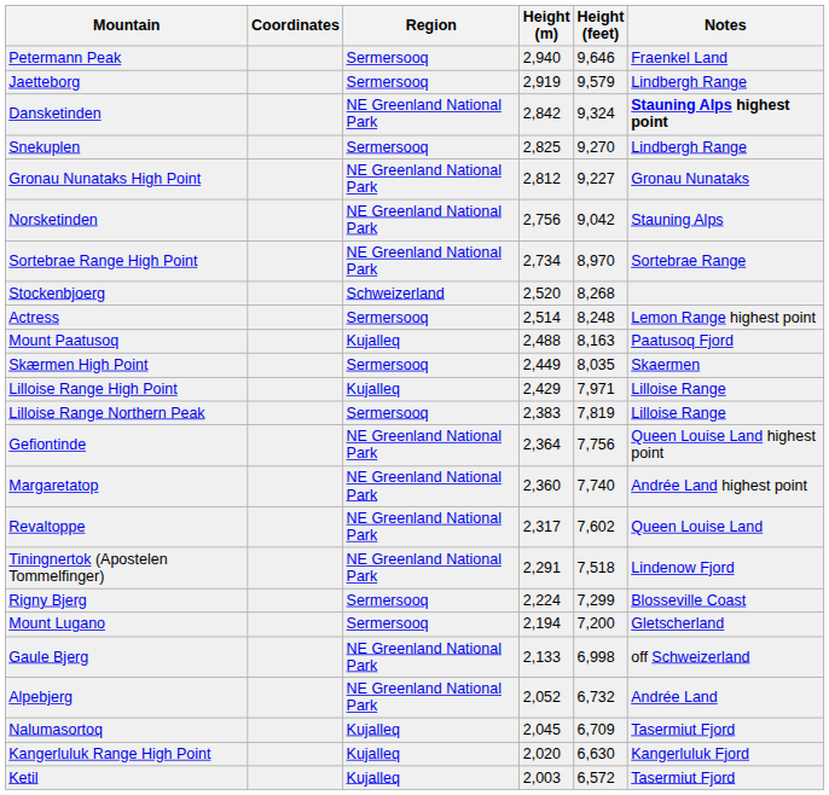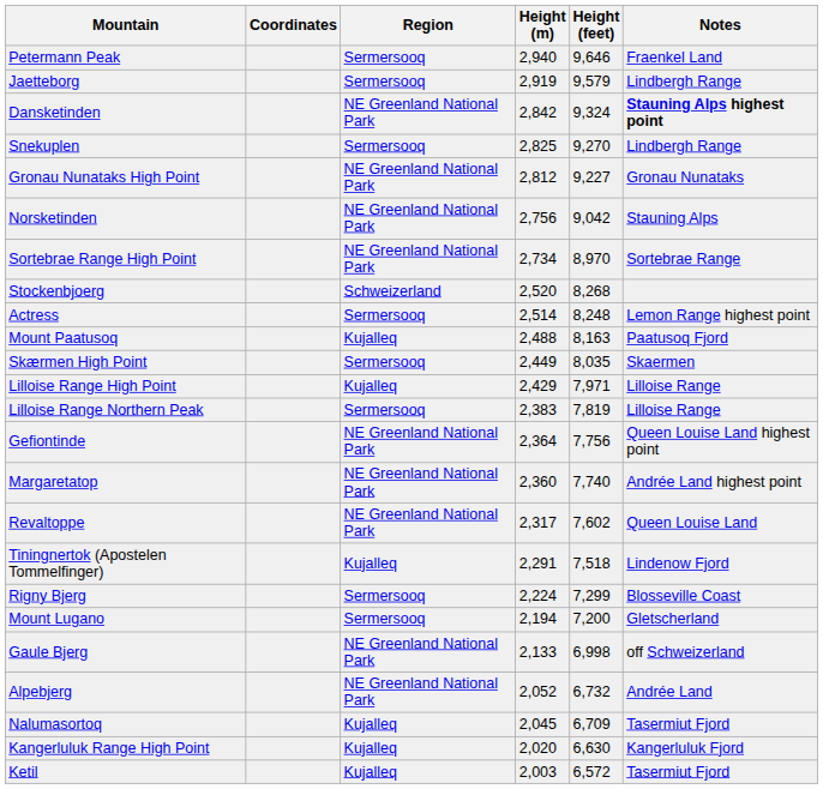 <table class="wikitable sortable" style="border-collapse: collapse; background:#f0f0f0;">
 <tr>
 <th width="250">Mountain</th>
 <th>Coordinates</th>
 <th width="180">Region</th>
 <th width="50">Height (m)</th>
 <th width="50">Height (feet)</th>
 <th width="200">Notes</th>
 </tr>
 <tr>
 <td><a href='#'>Petermann Peak</a></td>
 <td></td>
 <td><a href='#'>Sermersooq</a></td>
 <td>2,940</td>
 <td align="left">9,646</td>
 <td align="left"><a href='#'>Fraenkel Land</a></td>
 </tr>
 <tr>
 <td><a href='#'>Jaetteborg</a></td>
 <td></td>
 <td><a href='#'>Sermersooq</a></td>
 <td>2,919</td>
 <td align="left">9,579</td>
 <td align="left"><a href='#'>Lindbergh Range</a></td>
 </tr>
 <tr>
 <td><a href='#'>Dansketinden</a></td>
 <td></td>
 <td><a href='#'>NE Greenland National Park</a></td>
 <td>2,842</td>
 <td align="left">9,324</td>
 <td align="left"><strong> <a href='#'>Stauning Alps</a> highest point</strong></td>
 </tr>
 <tr>
 <td><a href='#'>Snekuplen</a></td>
 <td></td>
 <td><a href='#'>Sermersooq</a></td>
 <td>2,825</td>
 <td align="left">9,270</td>
 <td align="left"><a href='#'>Lindbergh Range</a></td>
 </tr>
 <tr>
 <td><a href='#'>Gronau Nunataks High Point</a></td>
 <td></td>
 <td><a href='#'>NE Greenland National Park</a></td>
 <td>2,812</td>
 <td align="left">9,227</td>
 <td align="left"><a href='#'>Gronau Nunataks</a></td>
 </tr>
 <tr>
 <td><a href='#'>Norsketinden</a></td>
 <td></td>
 <td><a href='#'>NE Greenland National Park</a></td>
 <td>2,756</td>
 <td align="left">9,042</td>
 <td align="left"> <a href='#'>Stauning Alps</a></td>
 </tr>
 <tr>
 <td><a href='#'>Sortebrae Range High Point</a></td>
 <td></td>
 <td><a href='#'>NE Greenland National Park</a></td>
 <td>2,734</td>
 <td align="left">8,970</td>
 <td align="left"> <a href='#'>Sortebrae Range</a></td>
 </tr>
 <tr>
 <td><a href='#'>Stockenbjoerg</a></td>
 <td></td>
 <td><a href='#'>Schweizerland</a></td>
 <td>2,520</td>
 <td align="left">8,268</td>
 <td align="left"></td>
 </tr>
 <tr>
 <td><a href='#'>Actress</a></td>
 <td></td>
 <td><a href='#'>Sermersooq</a></td>
 <td>2,514</td>
 <td align="left">8,248</td>
 <td align="left"> <a href='#'>Lemon Range</a> highest point</td>
 </tr>
 <tr>
 <td><a href='#'>Mount Paatusoq</a></td>
 <td></td>
 <td><a href='#'>Kujalleq</a></td>
 <td>2,488</td>
 <td align="left">8,163</td>
 <td align="left"><a href='#'>Paatusoq Fjord</a></td>
 </tr>
 <tr>
 <td><a href='#'>Skærmen High Point</a></td>
 <td></td>
 <td><a href='#'>Sermersooq</a></td>
 <td>2,449</td>
 <td align="left">8,035</td>
 <td align="left"><a href='#'>Skaermen</a></td>
 </tr>
 <tr>
 <td><a href='#'>Lilloise Range High Point</a></td>
 <td></td>
 <td><a href='#'>Kujalleq</a></td>
 <td>2,429</td>
 <td align="left">7,971</td>
 <td align="left"><a href='#'>Lilloise Range</a></td>
 </tr>
 <tr>
 <td><a href='#'>Lilloise Range Northern Peak</a></td>
 <td></td>
 <td><a href='#'>Sermersooq</a></td>
 <td>2,383</td>
 <td align="left">7,819</td>
 <td align="left"><a href='#'>Lilloise Range</a></td>
 </tr>
 <tr>
 <td><a href='#'>Gefiontinde</a></td>
 <td></td>
 <td><a href='#'>NE Greenland National Park</a></td>
 <td>2,364</td>
 <td align="left">7,756</td>
 <td align="left"> <a href='#'>Queen Louise Land</a> highest point</td>
 </tr>
 <tr>
 <td><a href='#'>Margaretatop</a></td>
 <td></td>
 <td><a href='#'>NE Greenland National Park</a></td>
 <td>2,360</td>
 <td align="left">7,740</td>
 <td align="left"> <a href='#'>Andrée Land</a> highest point</td>
 </tr>
 <tr>
 <td><a href='#'>Revaltoppe</a></td>
 <td></td>
 <td><a href='#'>NE Greenland National Park</a></td>
 <td>2,317</td>
 <td align="left">7,602</td>
 <td align="left"><a href='#'>Queen Louise Land</a></td>
 </tr>
 <tr>
 <td><a href='#'>Tiningnertok</a> (Apostelen Tommelfinger)</td>
 <td></td>
-<td><a href='#'>NE Greenland National Park</a></td>
+<td><a href='#'>Kujalleq</a></td>
 <td>2,291</td>
 <td align="left">7,518</td>
 <td align="left"><a href='#'>Lindenow Fjord</a></td>
 </tr>
 <tr>
 <td><a href='#'>Rigny Bjerg</a></td>
 <td></td>
 <td><a href='#'>Sermersooq</a></td>
 <td>2,224</td>
 <td align="left">7,299</td>
 <td align="left"><a href='#'>Blosseville Coast</a></td>
 </tr>
 <tr>
 <td><a href='#'>Mount Lugano</a></td>
 <td></td>
 <td><a href='#'>Sermersooq</a></td>
 <td>2,194</td>
 <td align="left">7,200</td>
 <td align="left"><a href='#'>Gletscherland</a></td>
 </tr>
 <tr>
 <td><a href='#'>Gaule Bjerg</a></td>
 <td></td>
 <td><a href='#'>NE Greenland National Park</a></td>
 <td>2,133</td>
 <td align="left">6,998</td>
 <td align="left">off <a href='#'>Schweizerland</a></td>
 </tr>
 <tr>
 <td><a href='#'>Alpebjerg</a></td>
 <td></td>
 <td><a href='#'>NE Greenland National Park</a></td>
 <td>2,052</td>
 <td align="left">6,732</td>
 <td align="left"> <a href='#'>Andrée Land</a></td>
 </tr>
 <tr>
 <td><a href='#'>Nalumasortoq</a></td>
 <td></td>
 <td><a href='#'>Kujalleq</a></td>
 <td>2,045</td>
 <td align="left">6,709</td>
 <td align="left"><a href='#'>Tasermiut Fjord</a></td>
 </tr>
 <tr>
 <td><a href='#'>Kangerluluk Range High Point</a></td>
 <td></td>
 <td><a href='#'>Kujalleq</a></td>
 <td>2,020</td>
 <td align="left">6,630</td>
 <td align="left"><a href='#'>Kangerluluk Fjord</a></td>
 </tr>
 <tr>
 <td><a href='#'>Ketil</a></td>
 <td></td>
 <td><a href='#'>Kujalleq</a></td>
 <td>2,003</td>
 <td align="left">6,572</td>
 <td align="left"><a href='#'>Tasermiut Fjord</a></td>
 </tr>
 </table>
